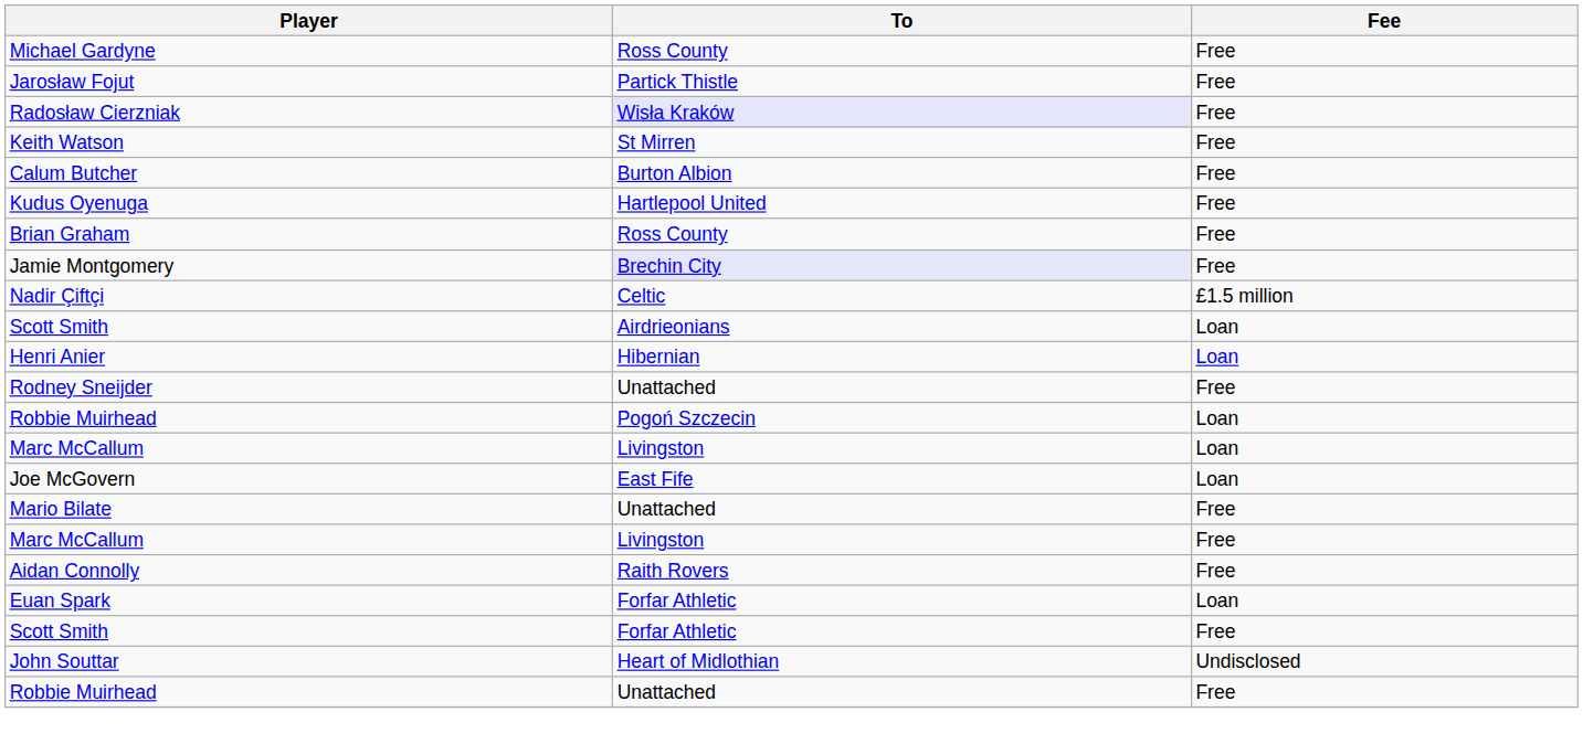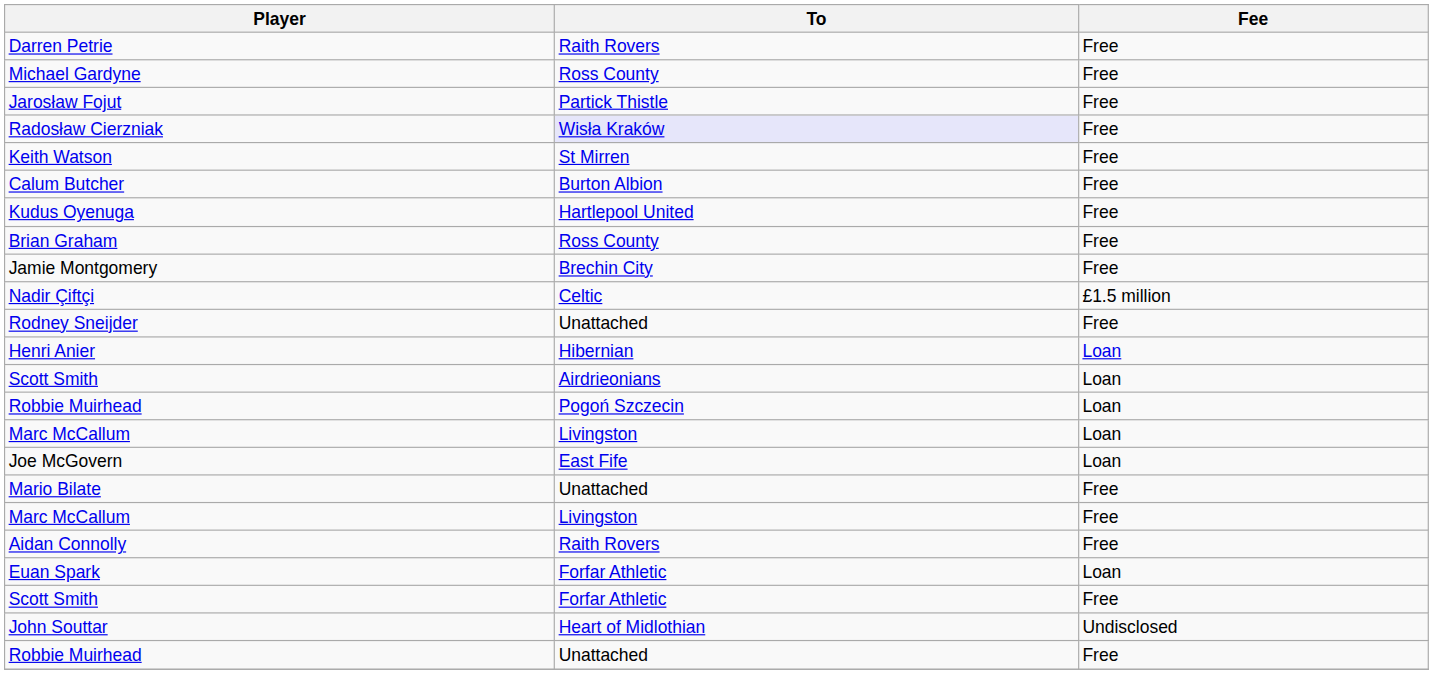 <table class="wikitable" style="text-align:center; font-size:95%;width:98%; text-align:left">
 <tr>
 <th>Player</th>
 <th>To</th>
 <th>Fee</th>
+</tr>
+<tr>
+<td> <a href='#'>Darren Petrie</a></td>
+<td> <a href='#'>Raith Rovers</a></td>
+<td>Free</td>
 </tr>
 <tr>
 <td> <a href='#'>Michael Gardyne</a></td>
 <td> <a href='#'>Ross County</a></td>
 <td>Free</td>
 </tr>
 <tr>
 <td> <a href='#'>Jarosław Fojut</a></td>
 <td> <a href='#'>Partick Thistle</a></td>
 <td>Free</td>
 </tr>
 <tr>
 <td> <a href='#'>Radosław Cierzniak</a></td>
 <td style="background: lavender;"> <a href='#'>Wisła Kraków</a></td>
 <td>Free</td>
 </tr>
 <tr>
 <td> <a href='#'>Keith Watson</a></td>
 <td> <a href='#'>St Mirren</a></td>
 <td>Free</td>
 </tr>
 <tr>
 <td> <a href='#'>Calum Butcher</a></td>
 <td> <a href='#'>Burton Albion</a></td>
 <td>Free</td>
 </tr>
 <tr>
 <td> <a href='#'>Kudus Oyenuga</a></td>
 <td> <a href='#'>Hartlepool United</a></td>
 <td>Free</td>
 </tr>
 <tr>
 <td> <a href='#'>Brian Graham</a></td>
 <td> <a href='#'>Ross County</a></td>
 <td>Free</td>
 </tr>
 <tr>
 <td> Jamie Montgomery</td>
-<td style="background: lavender;"> <a href='#'>Brechin City</a></td>
+<td> <a href='#'>Brechin City</a></td>
 <td>Free</td>
 </tr>
 <tr>
 <td> <a href='#'>Nadir Çiftçi</a></td>
 <td> <a href='#'>Celtic</a></td>
 <td>£1.5 million</td>
 </tr>
 <tr>
-<td> <a href='#'>Scott Smith</a></td>
-<td> <a href='#'>Airdrieonians</a></td>
-<td>Loan</td>
+<td> <a href='#'>Rodney Sneijder</a></td>
+<td>Unattached</td>
+<td>Free</td>
 </tr>
 <tr>
 <td> <a href='#'>Henri Anier</a></td>
 <td> <a href='#'>Hibernian</a></td>
 <td><a href='#'>Loan</a></td>
 </tr>
 <tr>
-<td> <a href='#'>Rodney Sneijder</a></td>
-<td>Unattached</td>
-<td>Free</td>
+<td> <a href='#'>Scott Smith</a></td>
+<td> <a href='#'>Airdrieonians</a></td>
+<td>Loan</td>
 </tr>
 <tr>
 <td> <a href='#'>Robbie Muirhead</a></td>
 <td> <a href='#'>Pogoń Szczecin</a></td>
 <td>Loan</td>
 </tr>
 <tr>
 <td> <a href='#'>Marc McCallum</a></td>
 <td> <a href='#'>Livingston</a></td>
 <td>Loan</td>
 </tr>
 <tr>
 <td> Joe McGovern</td>
 <td> <a href='#'>East Fife</a></td>
 <td>Loan</td>
 </tr>
 <tr>
 <td> <a href='#'>Mario Bilate</a></td>
 <td>Unattached</td>
 <td>Free</td>
 </tr>
 <tr>
 <td> <a href='#'>Marc McCallum</a></td>
 <td> <a href='#'>Livingston</a></td>
 <td>Free</td>
 </tr>
 <tr>
 <td> <a href='#'>Aidan Connolly</a></td>
 <td> <a href='#'>Raith Rovers</a></td>
 <td>Free</td>
 </tr>
 <tr>
 <td> <a href='#'>Euan Spark</a></td>
 <td> <a href='#'>Forfar Athletic</a></td>
 <td>Loan</td>
 </tr>
 <tr>
 <td> <a href='#'>Scott Smith</a></td>
 <td> <a href='#'>Forfar Athletic</a></td>
 <td>Free</td>
 </tr>
 <tr>
 <td> <a href='#'>John Souttar</a></td>
 <td> <a href='#'>Heart of Midlothian</a></td>
 <td>Undisclosed</td>
 </tr>
 <tr>
 <td> <a href='#'>Robbie Muirhead</a></td>
 <td>Unattached</td>
 <td>Free</td>
 </tr>
 <tr>
 </tr>
 </table>
